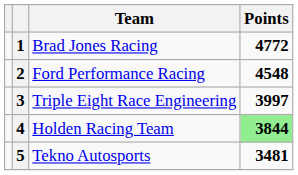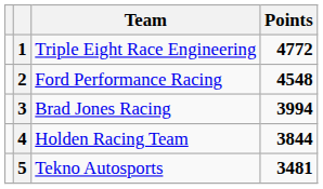 <table class="wikitable" style="font-size: 95%;">
 <tr>
 <th></th>
 <th></th>
 <th>Team</th>
 <th>Points</th>
 </tr>
 <tr>
 <td></td>
 <th>1</th>
-<td><a href='#'>Brad Jones Racing</a></td>
+<td><a href='#'>Triple Eight Race Engineering</a></td>
 <td align="right"><strong>4772</strong></td>
 </tr>
 <tr>
 <td></td>
 <th>2</th>
 <td><a href='#'>Ford Performance Racing</a></td>
 <td align="right"><strong>4548</strong></td>
 </tr>
 <tr>
 <td></td>
 <th>3</th>
-<td><a href='#'>Triple Eight Race Engineering</a></td>
-<td align="right"><strong>3997</strong></td>
+<td><a href='#'>Brad Jones Racing</a></td>
+<td align="right"><strong>3994</strong></td>
 </tr>
 <tr>
 <td></td>
 <th>4</th>
 <td><a href='#'>Holden Racing Team</a></td>
-<td align="right" style="background: lightgreen;"><strong>3844</strong></td>
+<td align="right"><strong>3844</strong></td>
 </tr>
 <tr>
 <td></td>
 <th>5</th>
 <td><a href='#'>Tekno Autosports</a></td>
 <td align="right"><strong>3481</strong></td>
 </tr>
 <tr>
 </tr>
 </table>
